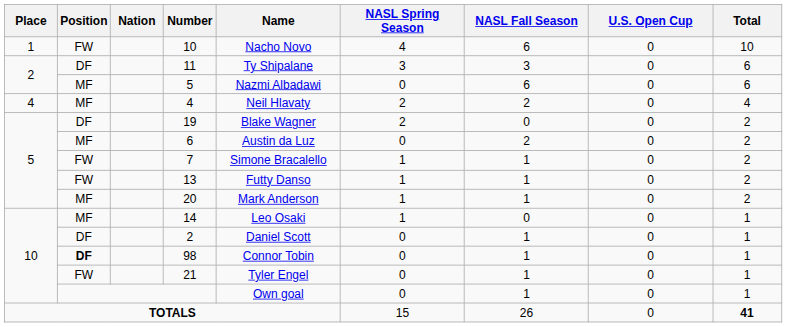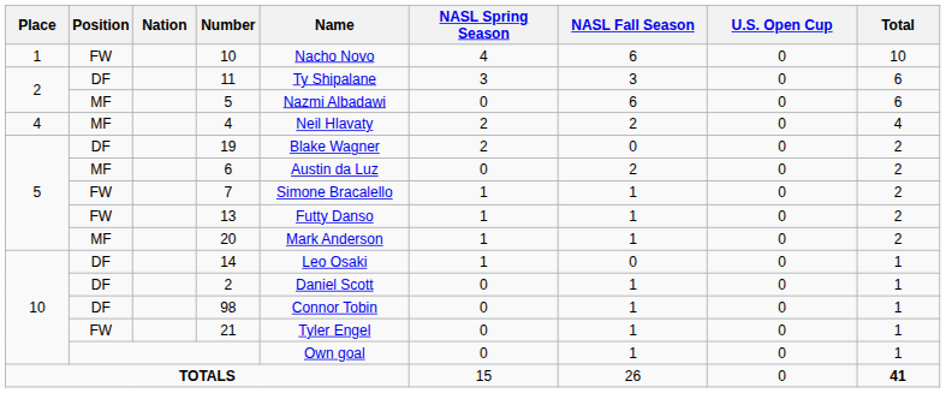 <table class="wikitable" style="font-size: 95%; text-align: center;">
 <tr>
 <th width=60>Place</th>
 <th width=60>Position</th>
 <th width=60>Nation</th>
 <th width=60>Number</th>
 <th width=150>Name</th>
 <th width=150><a href='#'>NASL Spring Season</a></th>
 <th width=150><a href='#'>NASL Fall Season</a></th>
 <th width=150><a href='#'>U.S. Open Cup</a></th>
 <th width=80>Total</th>
 </tr>
 <tr>
 <td>1</td>
 <td>FW</td>
 <td></td>
 <td>10</td>
 <td><a href='#'>Nacho Novo</a></td>
 <td>4</td>
 <td>6</td>
 <td>0</td>
 <td>10</td>
 </tr>
 <tr>
 <td rowspan="2">2</td>
 <td>DF</td>
 <td></td>
 <td>11</td>
 <td><a href='#'>Ty Shipalane</a></td>
 <td>3</td>
 <td>3</td>
 <td>0</td>
 <td>6</td>
 </tr>
 <tr>
 <td>MF</td>
 <td></td>
 <td>5</td>
 <td><a href='#'>Nazmi Albadawi</a></td>
 <td>0</td>
 <td>6</td>
 <td>0</td>
 <td>6</td>
 </tr>
 <tr>
 <td>4</td>
 <td>MF</td>
 <td></td>
 <td>4</td>
 <td><a href='#'>Neil Hlavaty</a></td>
 <td>2</td>
 <td>2</td>
 <td>0</td>
 <td>4</td>
 </tr>
 <tr>
 <td rowspan="5">5</td>
 <td>DF</td>
 <td></td>
 <td>19</td>
 <td><a href='#'>Blake Wagner</a></td>
 <td>2</td>
 <td>0</td>
 <td>0</td>
 <td>2</td>
 </tr>
 <tr>
 <td>MF</td>
 <td></td>
 <td>6</td>
 <td><a href='#'>Austin da Luz</a></td>
 <td>0</td>
 <td>2</td>
 <td>0</td>
 <td>2</td>
 </tr>
 <tr>
 <td>FW</td>
 <td></td>
 <td>7</td>
 <td><a href='#'>Simone Bracalello</a></td>
 <td>1</td>
 <td>1</td>
 <td>0</td>
 <td>2</td>
 </tr>
 <tr>
 <td>FW</td>
 <td></td>
 <td>13</td>
 <td><a href='#'>Futty Danso</a></td>
 <td>1</td>
 <td>1</td>
 <td>0</td>
 <td>2</td>
 </tr>
 <tr>
 <td>MF</td>
 <td></td>
 <td>20</td>
 <td><a href='#'>Mark Anderson</a></td>
 <td>1</td>
 <td>1</td>
 <td>0</td>
 <td>2</td>
 </tr>
 <tr>
 <td rowspan="5">10</td>
-<td>MF</td>
+<td>DF</td>
 <td></td>
 <td>14</td>
 <td><a href='#'>Leo Osaki</a></td>
 <td>1</td>
 <td>0</td>
 <td>0</td>
 <td>1</td>
 </tr>
 <tr>
 <td>DF</td>
 <td></td>
 <td>2</td>
 <td><a href='#'>Daniel Scott</a></td>
 <td>0</td>
 <td>1</td>
 <td>0</td>
 <td>1</td>
 </tr>
 <tr>
-<td><strong>DF</strong></td>
+<td>DF</td>
 <td></td>
 <td>98</td>
 <td><a href='#'>Connor Tobin</a></td>
 <td>0</td>
 <td>1</td>
 <td>0</td>
 <td>1</td>
 </tr>
 <tr>
 <td>FW</td>
 <td></td>
 <td>21</td>
 <td><a href='#'>Tyler Engel</a></td>
 <td>0</td>
 <td>1</td>
 <td>0</td>
 <td>1</td>
 </tr>
 <tr>
 <td colspan="3"></td>
 <td><a href='#'>Own goal</a></td>
 <td>0</td>
 <td>1</td>
 <td>0</td>
 <td>1</td>
 </tr>
 <tr>
 <td colspan="5"><strong>TOTALS</strong></td>
 <td>15</td>
 <td>26</td>
 <td>0</td>
 <td><strong>41</strong></td>
 </tr>
 </table>
